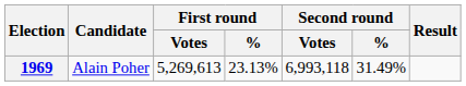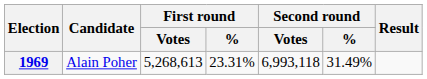 <table class="wikitable" style=text-align:center>
 <tr>
 <th rowspan=2>Election</th>
 <th rowspan=2>Candidate</th>
 <th colspan=2>First round</th>
 <th colspan=2>Second round</th>
 <th rowspan=2>Result</th>
 </tr>
 <tr>
 <th>Votes</th>
 <th>%</th>
 <th>Votes</th>
 <th>%</th>
 </tr>
 <tr>
 <th><a href='#'>1969</a></th>
 <td><a href='#'>Alain Poher</a></td>
-<td>5,269,613</td>
-<td>23.13%</td>
+<td>5,268,613</td>
+<td>23.31%</td>
 <td>6,993,118</td>
 <td>31.49%</td>
 <td></td>
 </tr>
 </table>
